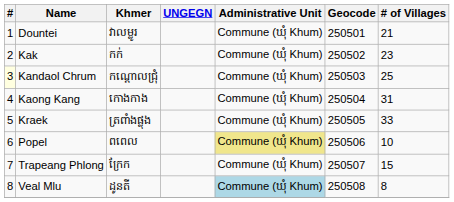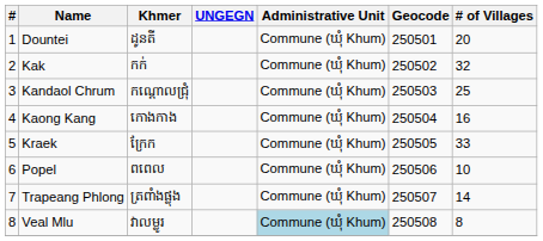 <table class="wikitable sortable">
 <tr>
 <th>#</th>
 <th>Name</th>
 <th>Khmer</th>
 <th><a href='#'>UNGEGN</a></th>
 <th>Administrative Unit</th>
 <th>Geocode</th>
 <th># of Villages</th>
 </tr>
 <tr>
 <td>1</td>
 <td>Dountei</td>
-<td>វាលម្លូរ</td>
+<td>ដូនតី</td>
 <td></td>
 <td>Commune (ឃុំ Khum)</td>
 <td>250501</td>
-<td>21</td>
+<td>20</td>
 </tr>
 <tr>
 <td>2</td>
 <td>Kak</td>
 <td>កក់</td>
 <td></td>
 <td>Commune (ឃុំ Khum)</td>
 <td>250502</td>
-<td>23</td>
+<td>32</td>
 </tr>
 <tr>
-<td style="background: lightyellow;">3</td>
+<td>3</td>
 <td>Kandaol Chrum</td>
 <td>កណ្ដោលជ្រុំ</td>
 <td></td>
 <td>Commune (ឃុំ Khum)</td>
 <td>250503</td>
 <td>25</td>
 </tr>
 <tr>
 <td>4</td>
 <td>Kaong Kang</td>
 <td>កោងកាង</td>
 <td></td>
 <td>Commune (ឃុំ Khum)</td>
 <td>250504</td>
-<td>31</td>
+<td>16</td>
 </tr>
 <tr>
 <td>5</td>
 <td>Kraek</td>
-<td>ត្រពាំងផ្លុង</td>
+<td>ក្រែក</td>
 <td></td>
 <td>Commune (ឃុំ Khum)</td>
 <td>250505</td>
 <td>33</td>
 </tr>
 <tr>
 <td>6</td>
 <td>Popel</td>
 <td>ពពេល</td>
 <td></td>
-<td style="background: khaki;">Commune (ឃុំ Khum)</td>
+<td>Commune (ឃុំ Khum)</td>
 <td>250506</td>
 <td>10</td>
 </tr>
 <tr>
 <td>7</td>
 <td>Trapeang Phlong</td>
-<td>ក្រែក</td>
+<td>ត្រពាំងផ្លុង</td>
 <td></td>
 <td>Commune (ឃុំ Khum)</td>
 <td>250507</td>
-<td>15</td>
+<td>14</td>
 </tr>
 <tr>
 <td>8</td>
 <td>Veal Mlu</td>
-<td>ដូនតី</td>
+<td>វាលម្លូរ</td>
 <td></td>
 <td style="background: lightblue;">Commune (ឃុំ Khum)</td>
 <td>250508</td>
 <td>8</td>
 </tr>
 <tr>
 </tr>
 </table>
